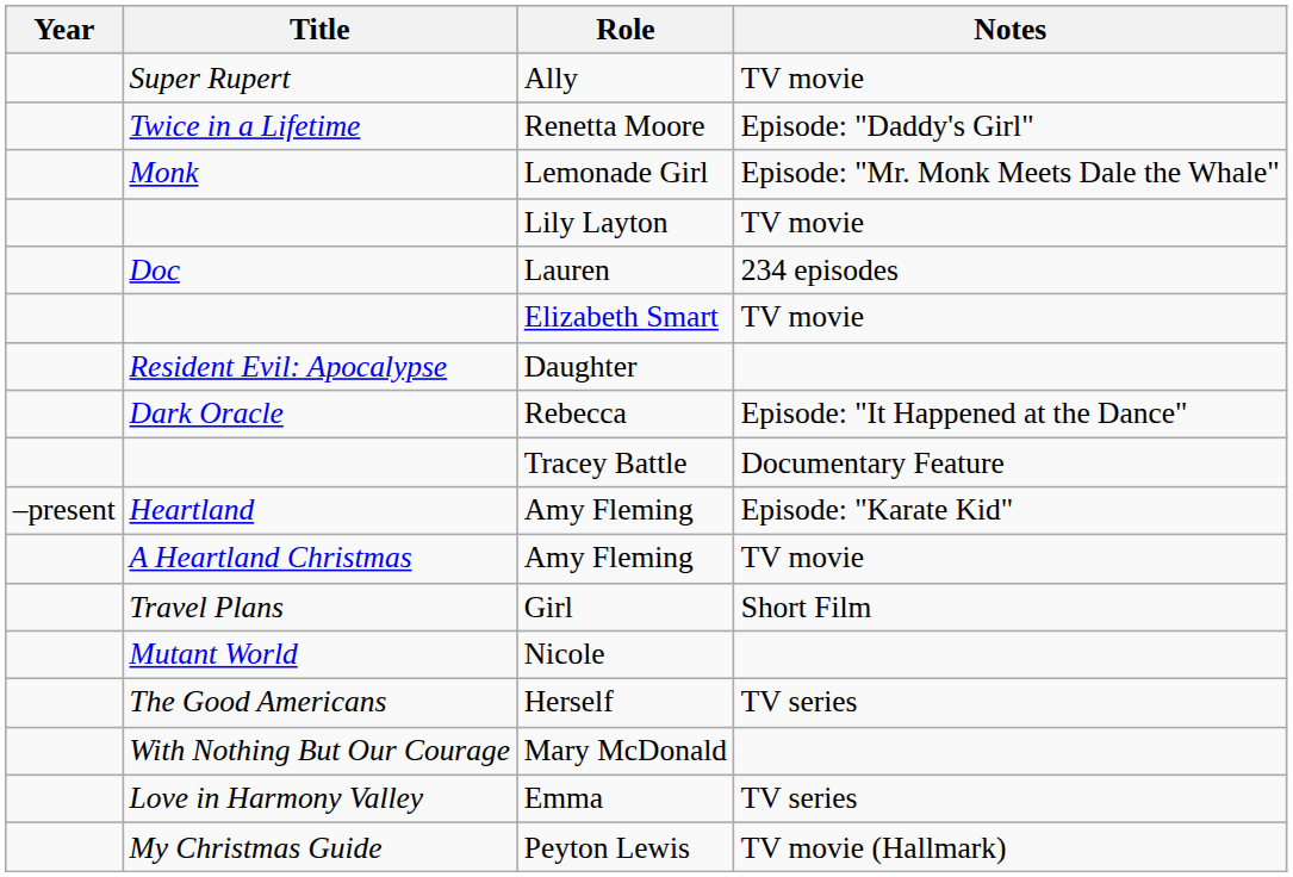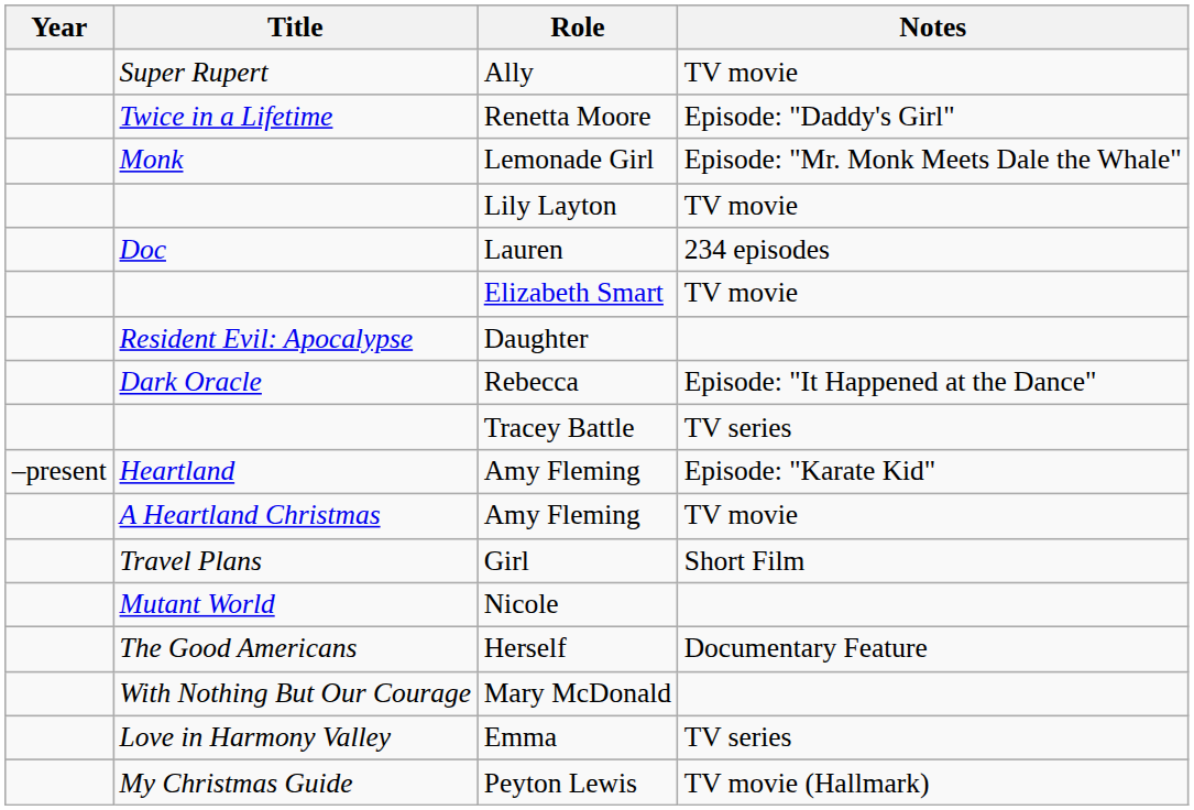 <table class="wikitable sortable">
 <tr>
 <th>Year</th>
 <th>Title</th>
 <th>Role</th>
 <th class="unsortable">Notes</th>
 </tr>
 <tr>
 <td></td>
 <td><em>Super Rupert</em></td>
 <td>Ally</td>
 <td>TV movie</td>
 </tr>
 <tr>
 <td></td>
 <td><em><a href='#'>Twice in a Lifetime</a></em></td>
 <td>Renetta Moore</td>
 <td>Episode: "Daddy's Girl"</td>
 </tr>
 <tr>
 <td></td>
 <td><em><a href='#'>Monk</a></em></td>
 <td>Lemonade Girl</td>
 <td>Episode: "Mr. Monk Meets Dale the Whale"</td>
 </tr>
 <tr>
 <td></td>
 <td><em></em></td>
 <td>Lily Layton</td>
 <td>TV movie</td>
 </tr>
 <tr>
 <td></td>
 <td><em><a href='#'>Doc</a></em></td>
 <td>Lauren</td>
 <td>234 episodes</td>
 </tr>
 <tr>
 <td></td>
 <td><em></em></td>
 <td><a href='#'>Elizabeth Smart</a></td>
 <td>TV movie</td>
 </tr>
 <tr>
 <td></td>
 <td><em><a href='#'>Resident Evil: Apocalypse</a></em></td>
 <td>Daughter</td>
 <td></td>
 </tr>
 <tr>
 <td></td>
 <td><em><a href='#'>Dark Oracle</a></em></td>
 <td>Rebecca</td>
 <td>Episode: "It Happened at the Dance"</td>
 </tr>
 <tr>
 <td></td>
 <td><em></em></td>
 <td>Tracey Battle</td>
-<td>Documentary Feature</td>
+<td>TV series</td>
 </tr>
 <tr>
 <td>–present</td>
 <td><em><a href='#'>Heartland</a></em></td>
 <td>Amy Fleming</td>
 <td>Episode: "Karate Kid"</td>
 </tr>
 <tr>
 <td></td>
 <td data-sort-value="Heartland Christmas, A"><em><a href='#'>A Heartland Christmas</a></em></td>
 <td>Amy Fleming</td>
 <td>TV movie</td>
 </tr>
 <tr>
 <td></td>
 <td><em>Travel Plans</em></td>
 <td>Girl</td>
 <td>Short Film</td>
 </tr>
 <tr>
 <td></td>
 <td><em><a href='#'>Mutant World</a></em></td>
 <td>Nicole</td>
 <td></td>
 </tr>
 <tr>
 <td></td>
 <td data-sort-value="Good Americans, The"><em>The Good Americans</em></td>
 <td>Herself</td>
-<td>TV series</td>
+<td>Documentary Feature</td>
 </tr>
 <tr>
 <td></td>
 <td><em>With Nothing But Our Courage</em></td>
 <td>Mary McDonald</td>
 <td></td>
 </tr>
 <tr>
 <td></td>
 <td><em>Love in Harmony Valley</em></td>
 <td>Emma</td>
 <td>TV series</td>
 </tr>
 <tr>
 <td></td>
 <td><em>My Christmas Guide</em></td>
 <td>Peyton Lewis</td>
 <td>TV movie (Hallmark)</td>
 </tr>
 </table>
